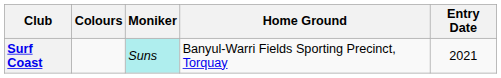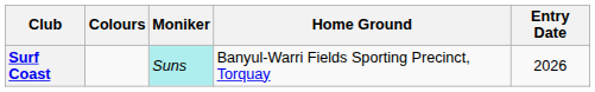 <table class="wikitable sortable" style="text-align:center; width:100%">
 <tr>
 <th>Club</th>
 <th>Colours</th>
 <th>Moniker</th>
 <th>Home Ground</th>
 <th>Entry Date</th>
 </tr>
 <tr>
 <th style="text-align:left"><a href='#'>Surf Coast</a></th>
 <td></td>
 <td align="left" style="background: paleturquoise;"><em>Suns</em></td>
 <td align="left">Banyul-Warri Fields Sporting Precinct, <a href='#'>Torquay</a></td>
-<td>2021</td>
+<td>2026</td>
 </tr>
 </table>
